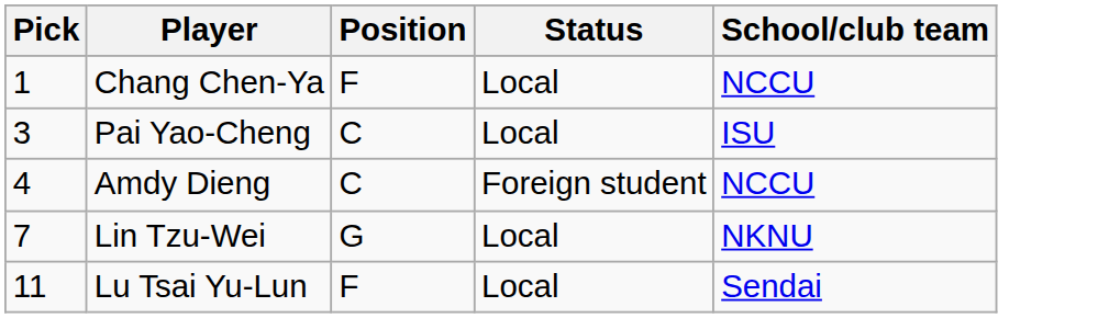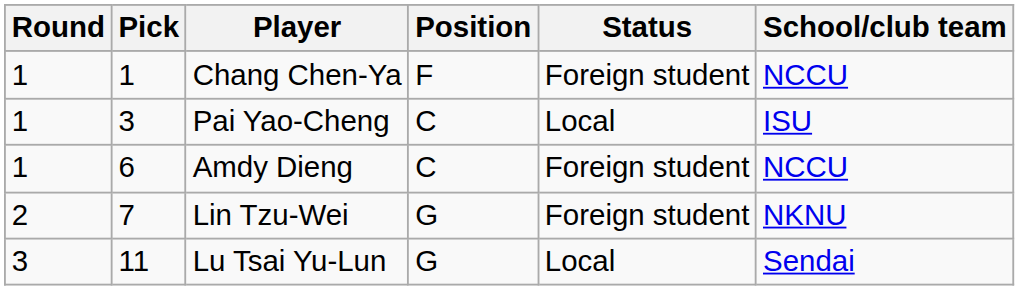 <table class="wikitable">
 <tr>
+<th>Round</th>
 <th>Pick</th>
 <th>Player</th>
 <th>Position</th>
 <th>Status</th>
 <th>School/club team</th>
 </tr>
 <tr>
 <td>1</td>
+<td>1</td>
 <td>Chang Chen-Ya</td>
 <td>F</td>
-<td>Local</td>
+<td>Foreign student</td>
 <td><a href='#'>NCCU</a></td>
 </tr>
 <tr>
+<td>1</td>
 <td>3</td>
 <td>Pai Yao-Cheng</td>
 <td>C</td>
 <td>Local</td>
 <td><a href='#'>ISU</a></td>
 </tr>
 <tr>
-<td>4</td>
+<td>1</td>
+<td>6</td>
 <td>Amdy Dieng</td>
 <td>C</td>
 <td>Foreign student</td>
 <td><a href='#'>NCCU</a></td>
 </tr>
 <tr>
+<td>2</td>
 <td>7</td>
 <td>Lin Tzu-Wei</td>
 <td>G</td>
-<td>Local</td>
+<td>Foreign student</td>
 <td><a href='#'>NKNU</a></td>
 </tr>
 <tr>
+<td>3</td>
 <td>11</td>
 <td>Lu Tsai Yu-Lun</td>
-<td>F</td>
+<td>G</td>
 <td>Local</td>
 <td><a href='#'>Sendai</a></td>
 </tr>
 </table>
